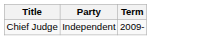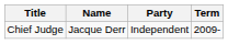 <table class = "wikitable">
 <tr>
 <th>Title</th>
+<th>Name</th>
 <th>Party</th>
 <th>Term</th>
 </tr>
 <tr>
 <td>Chief Judge</td>
+<td>Jacque Derr</td>
 <td>Independent</td>
 <td>2009-</td>
 </tr>
 </table>
